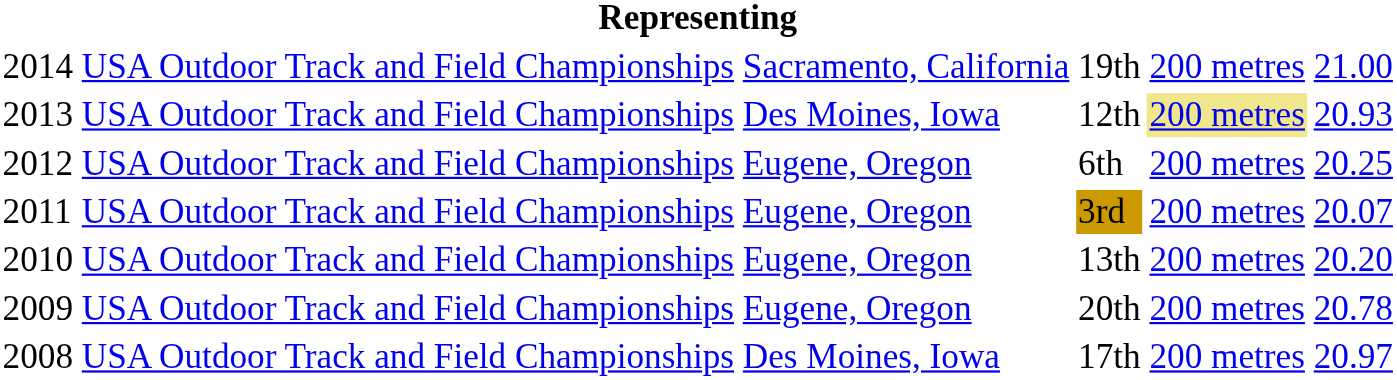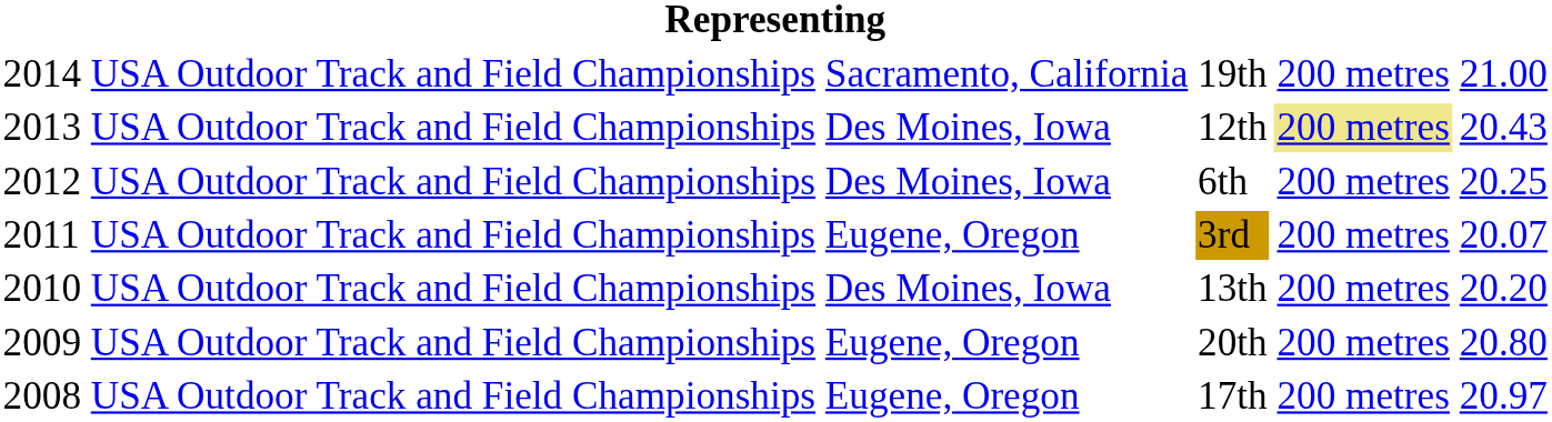 <table>
 <tr>
 <th colspan="6">Representing </th>
 </tr>
 <tr>
 <td>2014</td>
 <td><a href='#'>USA Outdoor Track and Field Championships</a></td>
 <td><a href='#'>Sacramento, California</a></td>
 <td>19th</td>
 <td><a href='#'>200 metres</a></td>
 <td><a href='#'>21.00</a></td>
 </tr>
 <tr>
 <td>2013</td>
 <td><a href='#'>USA Outdoor Track and Field Championships</a></td>
 <td><a href='#'>Des Moines, Iowa</a></td>
 <td>12th</td>
 <td style="background: khaki;"><a href='#'>200 metres</a></td>
-<td><a href='#'>20.93</a></td>
+<td><a href='#'>20.43</a></td>
 </tr>
 <tr>
 <td>2012</td>
 <td><a href='#'>USA Outdoor Track and Field Championships</a></td>
-<td><a href='#'>Eugene, Oregon</a></td>
+<td><a href='#'>Des Moines, Iowa</a></td>
 <td>6th</td>
 <td><a href='#'>200 metres</a></td>
 <td><a href='#'>20.25</a></td>
 </tr>
 <tr>
 <td>2011</td>
 <td><a href='#'>USA Outdoor Track and Field Championships</a></td>
 <td><a href='#'>Eugene, Oregon</a></td>
 <td bgcolor=cc9900>3rd</td>
 <td><a href='#'>200 metres</a></td>
 <td><a href='#'>20.07</a></td>
 </tr>
 <tr>
 <td>2010</td>
 <td><a href='#'>USA Outdoor Track and Field Championships</a></td>
-<td><a href='#'>Eugene, Oregon</a></td>
+<td><a href='#'>Des Moines, Iowa</a></td>
 <td>13th</td>
 <td><a href='#'>200 metres</a></td>
 <td><a href='#'>20.20</a></td>
 </tr>
 <tr>
 <td>2009</td>
 <td><a href='#'>USA Outdoor Track and Field Championships</a></td>
 <td><a href='#'>Eugene, Oregon</a></td>
 <td>20th</td>
 <td><a href='#'>200 metres</a></td>
-<td><a href='#'>20.78</a></td>
+<td><a href='#'>20.80</a></td>
 </tr>
 <tr>
 <td>2008</td>
 <td><a href='#'>USA Outdoor Track and Field Championships</a></td>
-<td><a href='#'>Des Moines, Iowa</a></td>
+<td><a href='#'>Eugene, Oregon</a></td>
 <td>17th</td>
 <td><a href='#'>200 metres</a></td>
 <td><a href='#'>20.97</a></td>
 </tr>
 </table>
